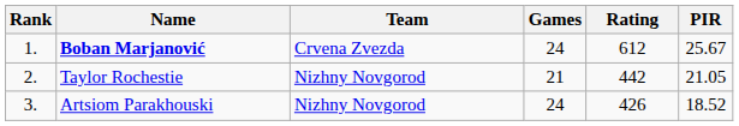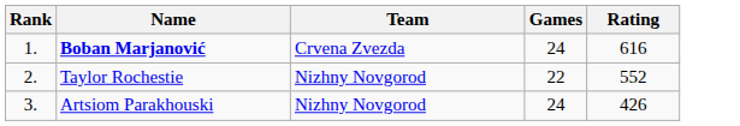 <table class="wikitable sortable" style="text-align: center">
 <tr>
 <th>Rank</th>
 <th width=200>Name</th>
 <th width=200>Team</th>
 <th>Games</th>
 <th width=75>Rating</th>
-<th width=40>PIR</th>
 </tr>
 <tr>
 <td>1.</td>
 <td align="left"> <strong><a href='#'>Boban Marjanović</a></strong></td>
 <td align="left"> <a href='#'>Crvena Zvezda</a></td>
 <td>24</td>
-<td>612</td>
-<td>25.67</td>
+<td>616</td>
 </tr>
 <tr>
 <td>2.</td>
 <td align="left"> <a href='#'>Taylor Rochestie</a></td>
 <td align="left"> <a href='#'>Nizhny Novgorod</a></td>
-<td>21</td>
-<td>442</td>
-<td>21.05</td>
+<td>22</td>
+<td>552</td>
 </tr>
 <tr>
 <td>3.</td>
 <td align="left"> <a href='#'>Artsiom Parakhouski</a></td>
 <td align="left"> <a href='#'>Nizhny Novgorod</a></td>
 <td>24</td>
 <td>426</td>
-<td>18.52</td>
 </tr>
 </table>
